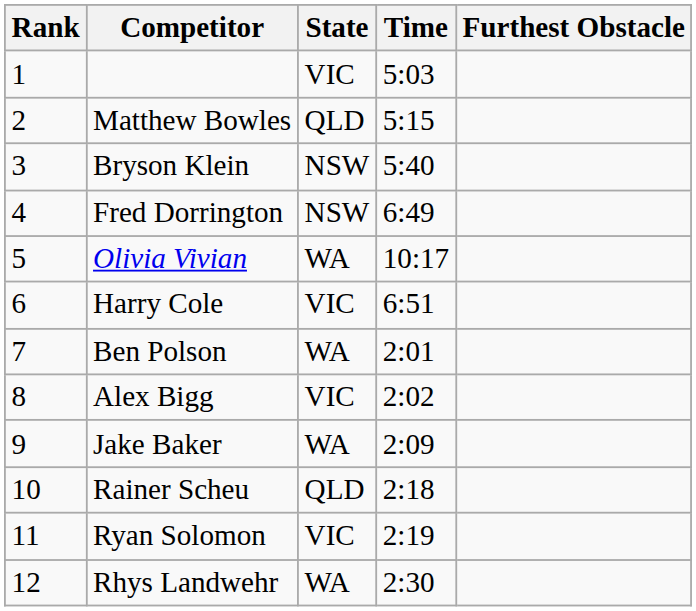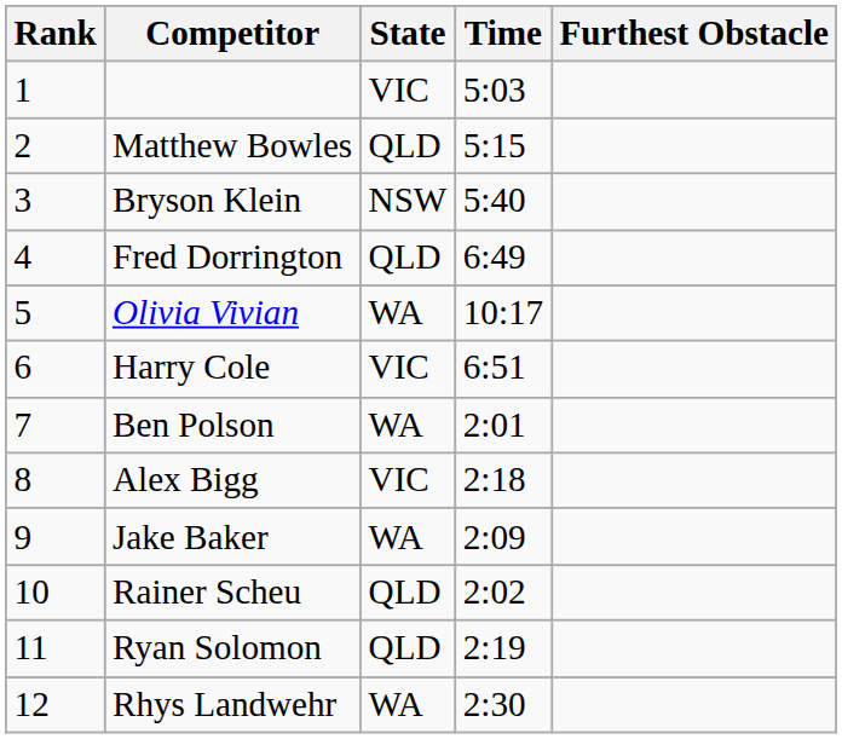 <table class="wikitable sortable mw-collapsible">
 <tr>
 <th>Rank</th>
 <th>Competitor</th>
 <th>State</th>
 <th>Time</th>
 <th>Furthest Obstacle</th>
 </tr>
 <tr>
 <td>1</td>
 <td></td>
 <td>VIC</td>
 <td>5:03</td>
 <td></td>
 </tr>
 <tr>
 <td>2</td>
 <td>Matthew Bowles</td>
 <td>QLD</td>
 <td>5:15</td>
 <td></td>
 </tr>
 <tr>
 <td>3</td>
 <td>Bryson Klein</td>
 <td>NSW</td>
 <td>5:40</td>
 <td></td>
 </tr>
 <tr>
 <td>4</td>
 <td>Fred Dorrington</td>
-<td>NSW</td>
+<td>QLD</td>
 <td>6:49</td>
 <td></td>
 </tr>
 <tr>
 <td>5</td>
 <td><em><a href='#'>Olivia Vivian</a></em></td>
 <td>WA</td>
 <td>10:17</td>
 <td></td>
 </tr>
 <tr>
 <td>6</td>
 <td>Harry Cole</td>
 <td>VIC</td>
 <td>6:51</td>
 <td></td>
 </tr>
 <tr>
 <td>7</td>
 <td>Ben Polson</td>
 <td>WA</td>
 <td>2:01</td>
 <td></td>
 </tr>
 <tr>
 <td>8</td>
 <td>Alex Bigg</td>
 <td>VIC</td>
-<td>2:02</td>
+<td>2:18</td>
 <td></td>
 </tr>
 <tr>
 <td>9</td>
 <td>Jake Baker</td>
 <td>WA</td>
 <td>2:09</td>
 <td></td>
 </tr>
 <tr>
 <td>10</td>
 <td>Rainer Scheu</td>
 <td>QLD</td>
-<td>2:18</td>
+<td>2:02</td>
 <td></td>
 </tr>
 <tr>
 <td>11</td>
 <td>Ryan Solomon</td>
-<td>VIC</td>
+<td>QLD</td>
 <td>2:19</td>
 <td></td>
 </tr>
 <tr>
 <td>12</td>
 <td>Rhys Landwehr</td>
 <td>WA</td>
 <td>2:30</td>
 <td></td>
 </tr>
 </table>
